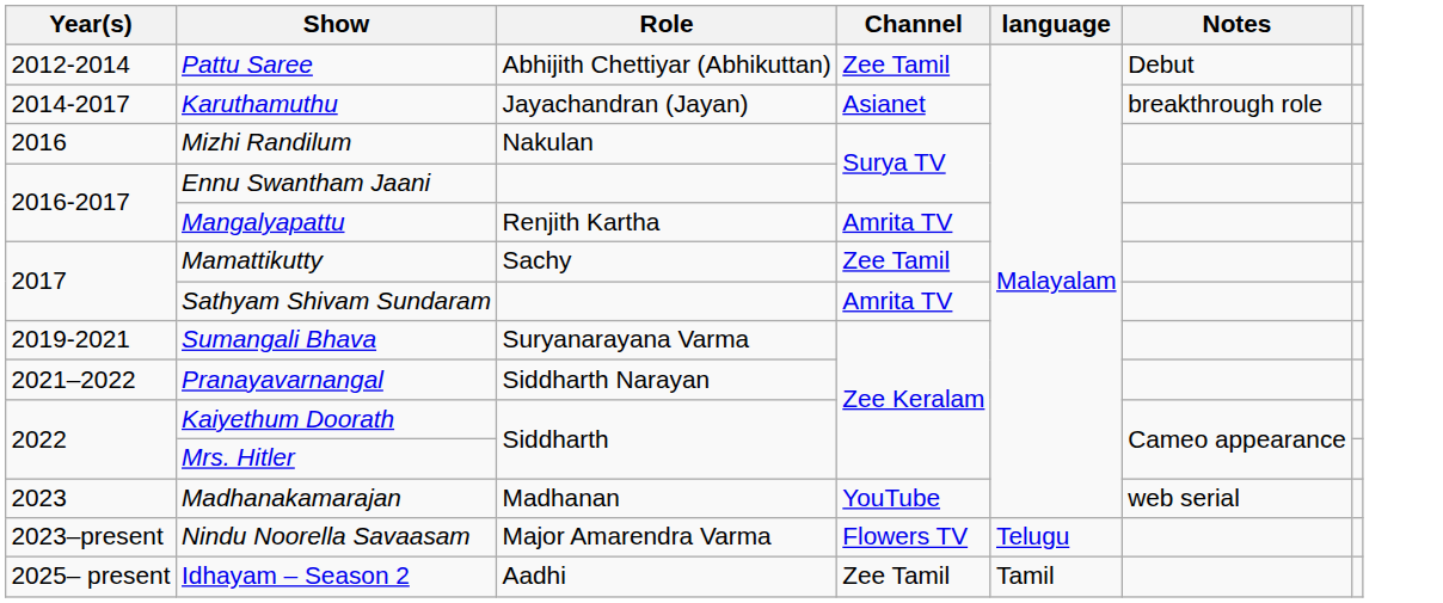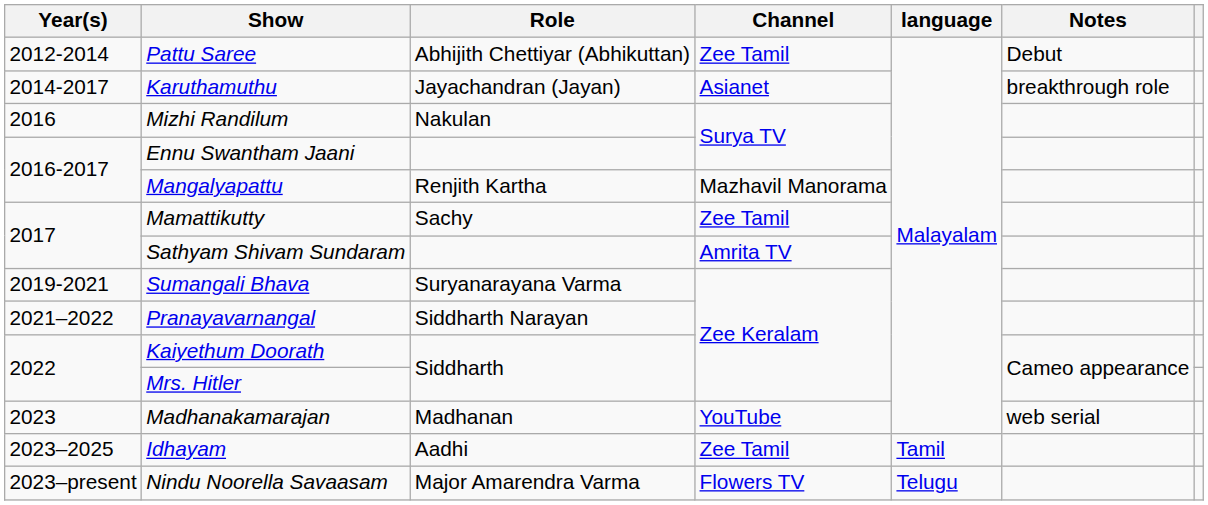 <table class="wikitable sortable">
 <tr>
 <th>Year(s)</th>
 <th>Show</th>
 <th>Role</th>
 <th class="unsortable">Channel</th>
 <th class="unsortable">language</th>
 <th class="unsortable">Notes</th>
 <th class="unsortable"></th>
 </tr>
 <tr>
 <td>2012-2014</td>
 <td><em><a href='#'>Pattu Saree</a></em></td>
 <td>Abhijith Chettiyar (Abhikuttan)</td>
 <td><a href='#'>Zee Tamil</a></td>
 <td rowspan="12"><a href='#'>Malayalam</a></td>
 <td>Debut</td>
 <td></td>
 </tr>
 <tr>
 <td>2014-2017</td>
 <td><em><a href='#'>Karuthamuthu</a></em></td>
 <td>Jayachandran (Jayan)</td>
 <td><a href='#'>Asianet</a></td>
 <td>breakthrough role</td>
 <td></td>
 </tr>
 <tr>
 <td>2016</td>
 <td><em>Mizhi Randilum</em></td>
 <td>Nakulan</td>
 <td rowspan="2"><a href='#'>Surya TV</a></td>
 <td></td>
 <td></td>
 </tr>
 <tr>
 <td rowspan="2">2016-2017</td>
 <td><em>Ennu Swantham Jaani</em></td>
 <td></td>
 <td></td>
 <td></td>
 </tr>
 <tr>
 <td><em><a href='#'>Mangalyapattu</a></em></td>
 <td>Renjith Kartha</td>
-<td><a href='#'>Amrita TV</a></td>
+<td>Mazhavil Manorama</td>
 <td></td>
 <td></td>
 </tr>
 <tr>
 <td Rowspan=2>2017</td>
 <td><em>Mamattikutty</em></td>
 <td>Sachy</td>
 <td><a href='#'>Zee Tamil</a></td>
 <td></td>
 <td></td>
 </tr>
 <tr>
 <td><em>Sathyam Shivam Sundaram </em></td>
 <td></td>
 <td><a href='#'>Amrita TV</a></td>
 <td></td>
 <td></td>
 </tr>
 <tr>
 <td>2019-2021</td>
 <td><em><a href='#'>Sumangali Bhava</a></em></td>
 <td>Suryanarayana Varma</td>
 <td rowspan="4"><a href='#'>Zee Keralam</a></td>
 <td></td>
 <td></td>
 </tr>
 <tr>
 <td>2021–2022</td>
 <td><em><a href='#'>Pranayavarnangal</a></em></td>
 <td>Siddharth Narayan</td>
 <td></td>
 <td></td>
 </tr>
 <tr>
 <td Rowspan=2>2022</td>
 <td><em><a href='#'>Kaiyethum Doorath</a></em></td>
 <td Rowspan=2>Siddharth</td>
 <td Rowspan=2>Cameo appearance</td>
 <td></td>
 </tr>
 <tr>
 <td><em><a href='#'>Mrs. Hitler</a></em></td>
 <td></td>
 </tr>
 <tr>
 <td>2023</td>
 <td><em>Madhanakamarajan</em></td>
 <td>Madhanan</td>
 <td><a href='#'>YouTube</a></td>
 <td>web serial</td>
 <td></td>
 </tr>
 <tr>
+<td>2023–2025</td>
+<td><em><a href='#'>Idhayam</a></em></td>
+<td>Aadhi</td>
+<td><a href='#'>Zee Tamil</a></td>
+<td><a href='#'>Tamil</a></td>
+<td></td>
+<td></td>
+</tr>
+<tr>
 <td>2023–present</td>
 <td><em>Nindu Noorella Savaasam</em></td>
 <td>Major Amarendra Varma</td>
 <td><a href='#'>Flowers TV</a></td>
 <td><a href='#'>Telugu</a></td>
 <td></td>
 <td></td>
 </tr>
-<tr>
-<td>2025– present</td>
-<td><a href='#'>Idhayam – Season 2</a></td>
-<td>Aadhi</td>
-<td>Zee Tamil</td>
-<td>Tamil</td>
-<td></td>
-<td></td>
-</tr>
 </table>
